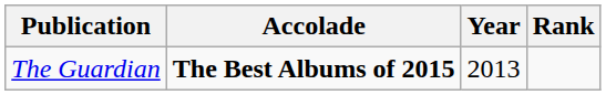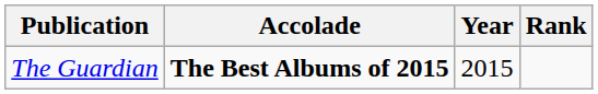 <table class="wikitable">
 <tr>
 <th>Publication</th>
 <th>Accolade</th>
 <th>Year</th>
 <th>Rank</th>
 </tr>
 <tr>
 <td><em><a href='#'>The Guardian</a></em></td>
 <td><strong>The Best Albums of 2015</strong></td>
-<td>2013</td>
+<td>2015</td>
 <td></td>
 </tr>
 </table>
